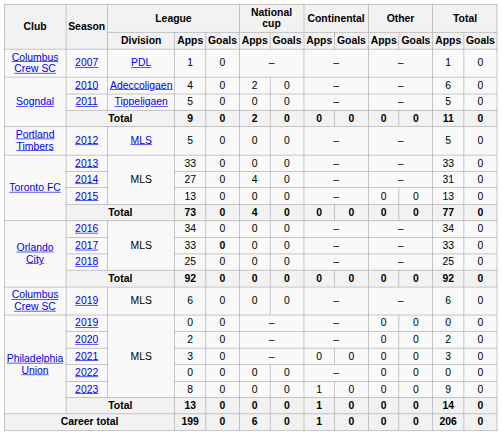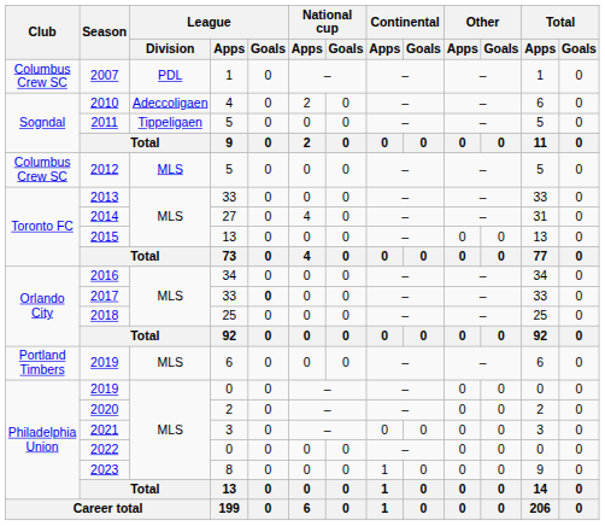 <table class="wikitable" style="text-align: center;">
 <tr>
 <th rowspan=2>Club</th>
 <th rowspan=2>Season</th>
 <th colspan=3>League</th>
 <th colspan=2>National cup</th>
 <th colspan=2>Continental</th>
 <th colspan=2>Other</th>
 <th colspan=2>Total</th>
 </tr>
 <tr>
 <th>Division</th>
 <th>Apps</th>
 <th>Goals</th>
 <th>Apps</th>
 <th>Goals</th>
 <th>Apps</th>
 <th>Goals</th>
 <th>Apps</th>
 <th>Goals</th>
 <th>Apps</th>
 <th>Goals</th>
 </tr>
 <tr>
 <td><a href='#'>Columbus Crew SC</a></td>
 <td><a href='#'>2007</a></td>
 <td><a href='#'>PDL</a></td>
 <td>1</td>
 <td>0</td>
 <td colspan=2>–</td>
 <td colspan=2>–</td>
 <td colspan=2>–</td>
 <td>1</td>
 <td>0</td>
 </tr>
 <tr>
 <td rowspan=3><a href='#'>Sogndal</a></td>
 <td><a href='#'>2010</a></td>
 <td><a href='#'>Adeccoligaen</a></td>
 <td>4</td>
 <td>0</td>
 <td>2</td>
 <td>0</td>
 <td colspan=2>–</td>
 <td colspan=2>–</td>
 <td>6</td>
 <td>0</td>
 </tr>
 <tr>
 <td><a href='#'>2011</a></td>
 <td><a href='#'>Tippeligaen</a></td>
 <td>5</td>
 <td>0</td>
 <td>0</td>
 <td>0</td>
 <td colspan=2>–</td>
 <td colspan=2>–</td>
 <td>5</td>
 <td>0</td>
 </tr>
 <tr>
 <th colspan=2>Total</th>
 <th>9</th>
 <th>0</th>
 <th>2</th>
 <th>0</th>
 <th>0</th>
 <th>0</th>
 <th>0</th>
 <th>0</th>
 <th>11</th>
 <th>0</th>
 </tr>
 <tr>
-<td><a href='#'>Portland Timbers</a></td>
+<td><a href='#'>Columbus Crew SC</a></td>
 <td><a href='#'>2012</a></td>
 <td><a href='#'>MLS</a></td>
 <td>5</td>
 <td>0</td>
 <td>0</td>
 <td>0</td>
 <td colspan=2>–</td>
 <td colspan=2>–</td>
 <td>5</td>
 <td>0</td>
 </tr>
 <tr>
 <td rowspan=4><a href='#'>Toronto FC</a></td>
 <td><a href='#'>2013</a></td>
 <td rowspan=3>MLS</td>
 <td>33</td>
 <td>0</td>
 <td>0</td>
 <td>0</td>
 <td colspan=2>–</td>
 <td colspan=2>–</td>
 <td>33</td>
 <td>0</td>
 </tr>
 <tr>
 <td><a href='#'>2014</a></td>
 <td>27</td>
 <td>0</td>
 <td>4</td>
 <td>0</td>
 <td colspan=2>–</td>
 <td colspan=2>–</td>
 <td>31</td>
 <td>0</td>
 </tr>
 <tr>
 <td><a href='#'>2015</a></td>
 <td>13</td>
 <td>0</td>
 <td>0</td>
 <td>0</td>
 <td colspan=2>–</td>
 <td>0</td>
 <td>0</td>
 <td>13</td>
 <td>0</td>
 </tr>
 <tr>
 <th colspan=2>Total</th>
 <th>73</th>
 <th>0</th>
 <th>4</th>
 <th>0</th>
 <th>0</th>
 <th>0</th>
 <th>0</th>
 <th>0</th>
 <th>77</th>
 <th>0</th>
 </tr>
 <tr>
 <td rowspan=4><a href='#'>Orlando City</a></td>
 <td><a href='#'>2016</a></td>
 <td rowspan=3>MLS</td>
 <td>34</td>
 <td>0</td>
 <td>0</td>
 <td>0</td>
 <td colspan=2>–</td>
 <td colspan=2>–</td>
 <td>34</td>
 <td>0</td>
 </tr>
 <tr>
 <td><a href='#'>2017</a></td>
 <td>33</td>
 <td><strong>0</strong></td>
 <td>0</td>
 <td>0</td>
 <td colspan=2>–</td>
 <td colspan=2>–</td>
 <td>33</td>
 <td>0</td>
 </tr>
 <tr>
 <td><a href='#'>2018</a></td>
 <td>25</td>
 <td>0</td>
 <td>0</td>
 <td>0</td>
 <td colspan=2>–</td>
 <td colspan=2>–</td>
 <td>25</td>
 <td>0</td>
 </tr>
 <tr>
 <th colspan=2>Total</th>
 <th>92</th>
 <th>0</th>
 <th>0</th>
 <th>0</th>
 <th>0</th>
 <th>0</th>
 <th>0</th>
 <th>0</th>
 <th>92</th>
 <th>0</th>
 </tr>
 <tr>
-<td><a href='#'>Columbus Crew SC</a></td>
+<td><a href='#'>Portland Timbers</a></td>
 <td><a href='#'>2019</a></td>
 <td>MLS</td>
 <td>6</td>
 <td>0</td>
 <td>0</td>
 <td>0</td>
 <td colspan=2>–</td>
 <td colspan=2>–</td>
 <td>6</td>
 <td>0</td>
 </tr>
 <tr>
 <td rowspan=6><a href='#'>Philadelphia Union</a></td>
 <td><a href='#'>2019</a></td>
 <td rowspan=5>MLS</td>
 <td>0</td>
 <td>0</td>
 <td colspan=2>–</td>
 <td colspan=2>–</td>
 <td>0</td>
 <td>0</td>
 <td>0</td>
 <td>0</td>
 </tr>
 <tr>
 <td><a href='#'>2020</a></td>
 <td>2</td>
 <td>0</td>
 <td colspan=2>–</td>
 <td colspan=2>–</td>
 <td>0</td>
 <td>0</td>
 <td>2</td>
 <td>0</td>
 </tr>
 <tr>
 <td><a href='#'>2021</a></td>
 <td>3</td>
 <td>0</td>
 <td colspan=2>–</td>
 <td>0</td>
 <td>0</td>
 <td>0</td>
 <td>0</td>
 <td>3</td>
 <td>0</td>
 </tr>
 <tr>
 <td><a href='#'>2022</a></td>
 <td>0</td>
 <td>0</td>
 <td>0</td>
 <td>0</td>
 <td colspan=2>–</td>
 <td>0</td>
 <td>0</td>
 <td>0</td>
 <td>0</td>
 </tr>
 <tr>
 <td><a href='#'>2023</a></td>
 <td>8</td>
 <td>0</td>
 <td>0</td>
 <td>0</td>
 <td>1</td>
 <td>0</td>
 <td>0</td>
 <td>0</td>
 <td>9</td>
 <td>0</td>
 </tr>
 <tr>
 <th colspan=2>Total</th>
 <th>13</th>
 <th>0</th>
 <th>0</th>
 <th>0</th>
 <th>1</th>
 <th>0</th>
 <th>0</th>
 <th>0</th>
 <th>14</th>
 <th>0</th>
 </tr>
 <tr>
 <th colspan=3>Career total</th>
 <th>199</th>
 <th>0</th>
 <th>6</th>
 <th>0</th>
 <th>1</th>
 <th>0</th>
 <th>0</th>
 <th>0</th>
 <th>206</th>
 <th>0</th>
 </tr>
 </table>
